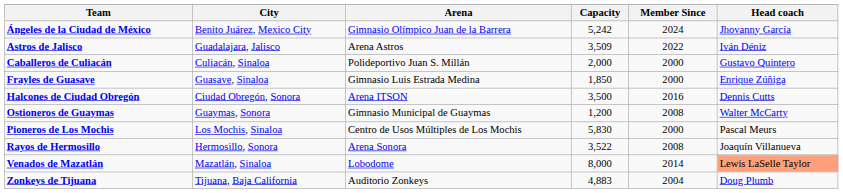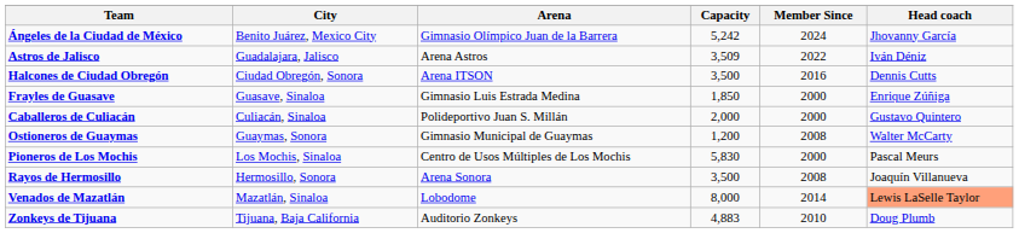 <table class="wikitable sortable" style="width:100%">
 <tr>
 </tr>
 <tr>
 <th>Team</th>
 <th>City</th>
 <th>Arena</th>
 <th>Capacity</th>
 <th>Member Since</th>
 <th>Head coach</th>
 </tr>
 <tr>
 <td><strong><a href='#'>Ángeles de la Ciudad de México</a></strong></td>
 <td><a href='#'>Benito Juárez</a>, <a href='#'>Mexico City</a></td>
 <td><a href='#'>Gimnasio Olímpico Juan de la Barrera</a></td>
 <td align="center">5,242</td>
 <td align="center">2024</td>
 <td> <a href='#'>Jhovanny García</a></td>
 </tr>
 <tr>
 <td><strong><a href='#'>Astros de Jalisco</a></strong></td>
 <td><a href='#'>Guadalajara</a>, <a href='#'>Jalisco</a></td>
 <td>Arena Astros</td>
 <td align="center">3,509</td>
 <td align="center">2022</td>
 <td> <a href='#'>Iván Déniz</a></td>
 </tr>
 <tr>
-<td><strong><a href='#'>Caballeros de Culiacán</a></strong></td>
-<td><a href='#'>Culiacán</a>, <a href='#'>Sinaloa</a></td>
-<td>Polideportivo Juan S. Millán</td>
-<td align="center">2,000</td>
-<td align="center">2000</td>
-<td> <a href='#'>Gustavo Quintero</a></td>
+<td><strong><a href='#'>Halcones de Ciudad Obregón</a></strong></td>
+<td><a href='#'>Ciudad Obregón</a>, <a href='#'>Sonora</a></td>
+<td><a href='#'>Arena ITSON</a></td>
+<td align="center">3,500</td>
+<td align="center">2016</td>
+<td> <a href='#'>Dennis Cutts</a></td>
 </tr>
 <tr>
 <td><strong><a href='#'>Frayles de Guasave</a></strong></td>
 <td><a href='#'>Guasave</a>, <a href='#'>Sinaloa</a></td>
 <td>Gimnasio Luis Estrada Medina</td>
 <td align="center">1,850</td>
 <td align="center">2000</td>
 <td> <a href='#'>Enrique Zúñiga</a></td>
 </tr>
 <tr>
-<td><strong><a href='#'>Halcones de Ciudad Obregón</a></strong></td>
-<td><a href='#'>Ciudad Obregón</a>, <a href='#'>Sonora</a></td>
-<td><a href='#'>Arena ITSON</a></td>
-<td align="center">3,500</td>
-<td align="center">2016</td>
-<td> <a href='#'>Dennis Cutts</a></td>
+<td><strong><a href='#'>Caballeros de Culiacán</a></strong></td>
+<td><a href='#'>Culiacán</a>, <a href='#'>Sinaloa</a></td>
+<td>Polideportivo Juan S. Millán</td>
+<td align="center">2,000</td>
+<td align="center">2000</td>
+<td> <a href='#'>Gustavo Quintero</a></td>
 </tr>
 <tr>
 <td><strong><a href='#'>Ostioneros de Guaymas</a></strong></td>
 <td><a href='#'>Guaymas</a>, <a href='#'>Sonora</a></td>
 <td>Gimnasio Municipal de Guaymas</td>
 <td align="center">1,200</td>
 <td align="center">2008</td>
 <td> <a href='#'>Walter McCarty</a></td>
 </tr>
 <tr>
 <td><strong><a href='#'>Pioneros de Los Mochis</a></strong></td>
 <td><a href='#'>Los Mochis</a>, <a href='#'>Sinaloa</a></td>
 <td>Centro de Usos Múltiples de Los Mochis</td>
 <td align="center">5,830</td>
 <td align="center">2000</td>
 <td> Pascal Meurs</td>
 </tr>
 <tr>
 <td><strong><a href='#'>Rayos de Hermosillo</a></strong></td>
 <td><a href='#'>Hermosillo</a>, <a href='#'>Sonora</a></td>
 <td><a href='#'>Arena Sonora</a></td>
-<td align="center">3,522</td>
+<td align="center">3,500</td>
 <td align="center">2008</td>
 <td> Joaquín Villanueva</td>
 </tr>
 <tr>
 <td><strong><a href='#'>Venados de Mazatlán</a></strong></td>
 <td><a href='#'>Mazatlán</a>, <a href='#'>Sinaloa</a></td>
 <td><a href='#'>Lobodome</a></td>
 <td align="center">8,000</td>
 <td align="center">2014</td>
 <td style="background: lightsalmon;"> Lewis LaSelle Taylor</td>
 </tr>
 <tr>
 <td><strong><a href='#'>Zonkeys de Tijuana</a></strong></td>
 <td><a href='#'>Tijuana</a>, <a href='#'>Baja California</a></td>
 <td>Auditorio Zonkeys</td>
 <td align="center">4,883</td>
-<td align="center">2004</td>
+<td align="center">2010</td>
 <td> <a href='#'>Doug Plumb</a></td>
 </tr>
 </table>
